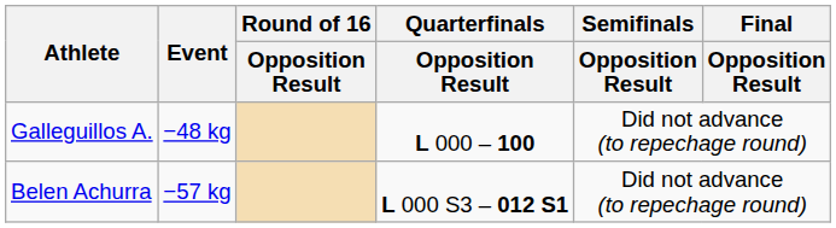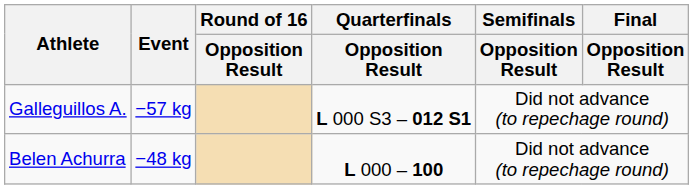 <table class="wikitable" style="font-size:90%">
 <tr>
 <th rowspan="2">Athlete</th>
 <th rowspan="2">Event</th>
 <th>Round of 16</th>
 <th>Quarterfinals</th>
 <th>Semifinals</th>
 <th>Final</th>
 </tr>
 <tr>
 <th>Opposition<br>Result</th>
 <th>Opposition<br>Result</th>
 <th>Opposition<br>Result</th>
 <th>Opposition<br>Result</th>
 </tr>
 <tr>
 <td><a href='#'>Galleguillos A.</a></td>
+<td><a href='#'>−57 kg</a></td>
+<td align="center" bgcolor=wheat></td>
+<td align=center><br><strong>L</strong> 000 S3 – <strong>012 S1</strong></td>
+<td align=center colspan="5">Did not advance<br><em>(to repechage round)</em></td>
+</tr>
+<tr>
+<td><a href='#'>Belen Achurra</a></td>
 <td><a href='#'>−48 kg</a></td>
 <td align="center" bgcolor=wheat></td>
 <td align=center><br><strong>L</strong> 000 – <strong>100</strong></td>
 <td align=center colspan="5">Did not advance<br><em>(to repechage round)</em></td>
 </tr>
-<tr>
-<td><a href='#'>Belen Achurra</a></td>
-<td><a href='#'>−57 kg</a></td>
-<td align="center" bgcolor=wheat></td>
-<td align=center><br><strong>L</strong> 000 S3 – <strong>012 S1</strong></td>
-<td align=center colspan="5">Did not advance<br><em>(to repechage round)</em></td>
-</tr>
 </table>
